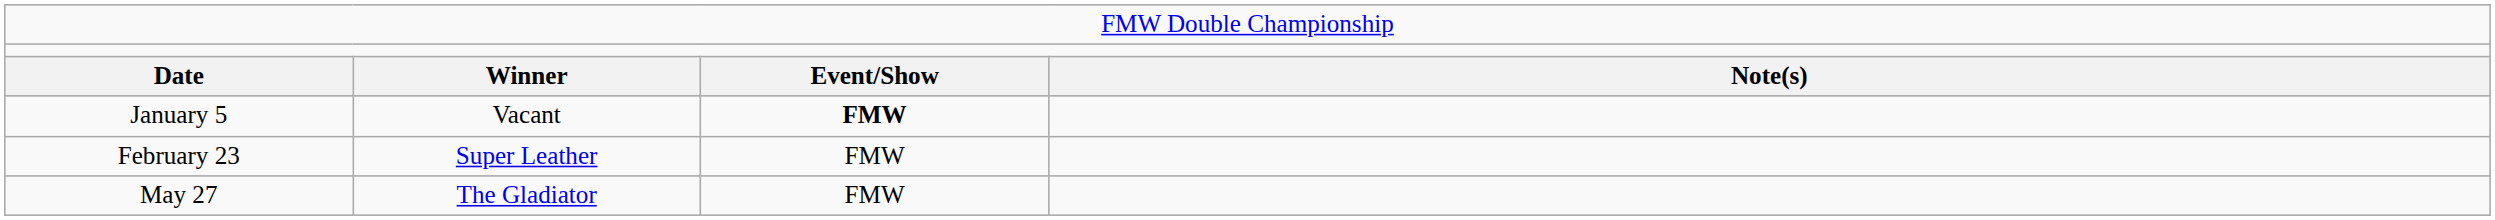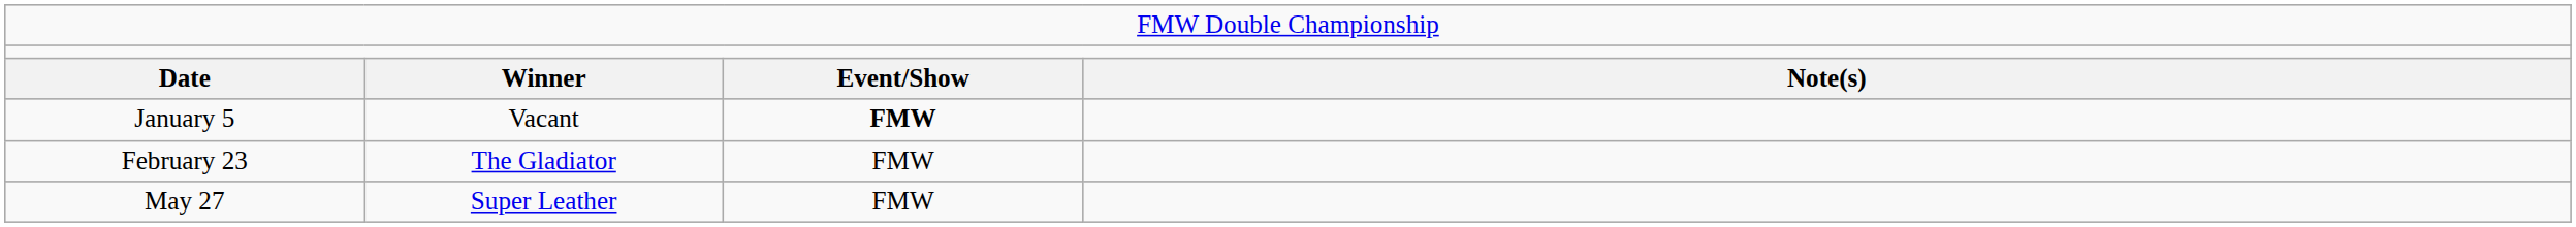 <table class="wikitable" style="text-align:center; width:100%;">
 <tr>
 <td colspan="5"><a href='#'>FMW Double Championship</a></td>
 </tr>
 <tr>
 <td colspan="5"><strong></strong></td>
 </tr>
 <tr>
 <th width="14%">Date</th>
 <th width="14%">Winner</th>
 <th width="14%">Event/Show</th>
 <th width="58%">Note(s)</th>
 </tr>
 <tr>
 <td>January 5</td>
 <td>Vacant</td>
 <td><strong>FMW</strong></td>
 <td align="left"></td>
 </tr>
 <tr>
 <td>February 23</td>
-<td><a href='#'>Super Leather</a></td>
+<td><a href='#'>The Gladiator</a></td>
 <td>FMW</td>
 <td align="left"></td>
 </tr>
 <tr>
 <td>May 27</td>
-<td><a href='#'>The Gladiator</a></td>
+<td><a href='#'>Super Leather</a></td>
 <td>FMW</td>
 <td align="left"></td>
 </tr>
 </table>
